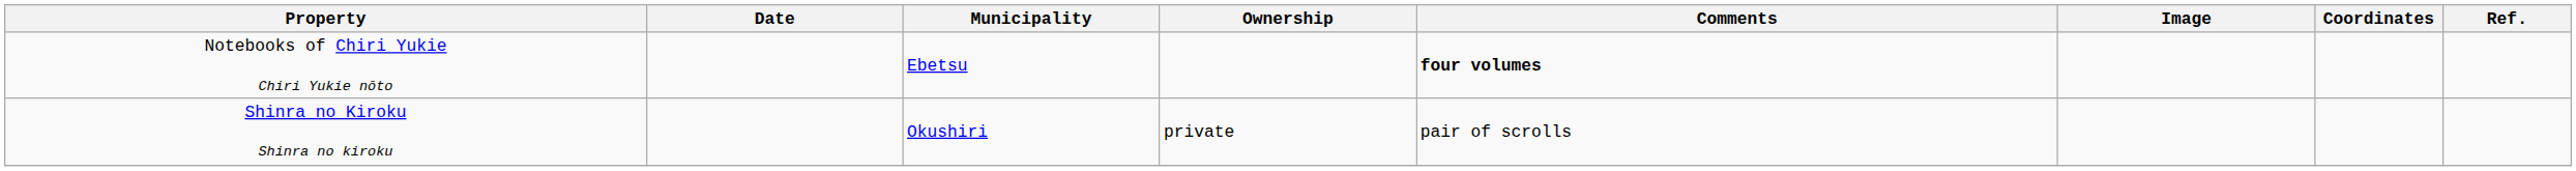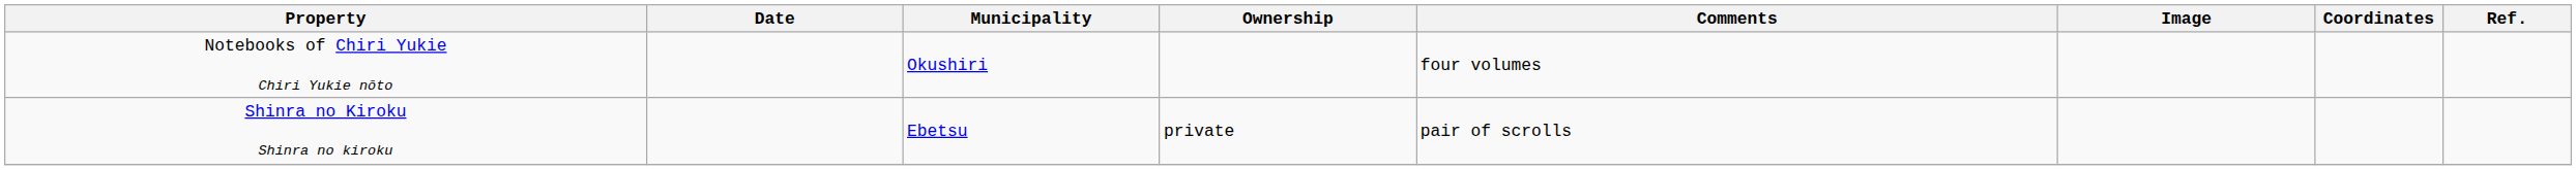 <table class="wikitable sortable"  style="width:100%;">
 <tr>
 <th width="25%" align="left">Property</th>
 <th width="10%" align="left" data-sort-type="number">Date</th>
 <th width="10%" align="left">Municipality</th>
 <th width="10%" align="left">Ownership</th>
 <th width="25%" align="left" class="unsortable">Comments</th>
 <th width="10%" align="left" class="unsortable">Image</th>
 <th width="5%" align="left" class="unsortable">Coordinates</th>
 <th width="5%" align="left" class="unsortable">Ref.</th>
 </tr>
 <tr>
 <td align="center">Notebooks of <a href='#'>Chiri Yukie</a><br><br><small><em>Chiri Yukie nōto</em></small></td>
 <td></td>
-<td><a href='#'>Ebetsu</a></td>
+<td><a href='#'>Okushiri</a></td>
 <td></td>
-<td><strong>four volumes</strong></td>
+<td>four volumes</td>
 <td></td>
 <td></td>
 <td></td>
 </tr>
 <tr>
 <td align="center"><a href='#'>Shinra no Kiroku</a><br><br><small><em>Shinra no kiroku</em></small></td>
 <td></td>
-<td><a href='#'>Okushiri</a></td>
+<td><a href='#'>Ebetsu</a></td>
 <td>private</td>
 <td>pair of scrolls</td>
 <td></td>
 <td></td>
 <td></td>
 </tr>
 <tr>
 </tr>
 </table>
